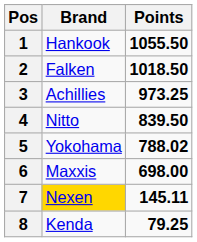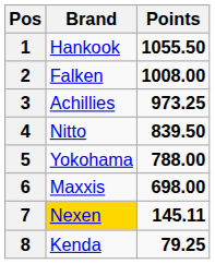 <table class="wikitable" style="font-size: 95%;">
 <tr>
 <th>Pos</th>
 <th>Brand</th>
 <th>Points</th>
 </tr>
 <tr>
 <th>1</th>
 <td> <a href='#'>Hankook</a></td>
 <td align="right"><strong>1055.50</strong></td>
 </tr>
 <tr>
 <th>2</th>
 <td> <a href='#'>Falken</a></td>
-<td align="right"><strong>1018.50</strong></td>
+<td align="right"><strong>1008.00</strong></td>
 </tr>
 <tr>
 <th>3</th>
 <td> <a href='#'>Achillies</a></td>
 <td align="right"><strong>973.25</strong></td>
 </tr>
 <tr>
 <th>4</th>
 <td> <a href='#'>Nitto</a></td>
 <td align="right"><strong>839.50</strong></td>
 </tr>
 <tr>
 <th>5</th>
 <td> <a href='#'>Yokohama</a></td>
-<td align="right"><strong>788.02</strong></td>
+<td align="right"><strong>788.00</strong></td>
 </tr>
 <tr>
 <th>6</th>
 <td> <a href='#'>Maxxis</a></td>
 <td align="right"><strong>698.00</strong></td>
 </tr>
 <tr>
 <th>7</th>
 <td style="background: gold;"> <a href='#'>Nexen</a></td>
 <td align="right"><strong>145.11</strong></td>
 </tr>
 <tr>
 <th>8</th>
 <td> <a href='#'>Kenda</a></td>
 <td align="right"><strong>79.25</strong></td>
 </tr>
 </table>
